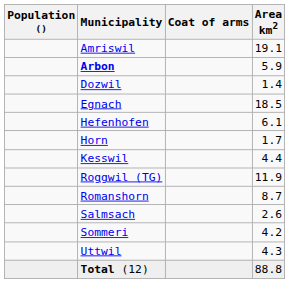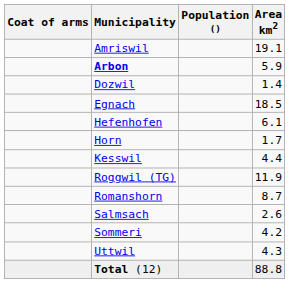 <table class="wikitable">
 <tr>
+<th>Coat of arms</th>
+<th>Municipality</th>
 <th>Population<br><small>()</small></th>
-<th>Municipality</th>
-<th>Coat of arms</th>
 <th>Area <br>km<sup>2</sup></th>
 </tr>
 <tr>
 <td align="center"></td>
 <td><a href='#'>Amriswil</a></td>
 <td align="center"></td>
 <td align="right">19.1</td>
 </tr>
 <tr>
 <td align="center"></td>
 <td><strong><a href='#'>Arbon</a></strong></td>
 <td align="center"></td>
 <td align="right">5.9</td>
 </tr>
 <tr>
 <td align="center"></td>
 <td><a href='#'>Dozwil</a></td>
 <td align="center"></td>
 <td align="right">1.4</td>
 </tr>
 <tr>
 <td align="center"></td>
 <td><a href='#'>Egnach</a></td>
 <td align="center"></td>
 <td align="right">18.5</td>
 </tr>
 <tr>
 <td align="center"></td>
 <td><a href='#'>Hefenhofen</a></td>
 <td align="center"></td>
 <td align="right">6.1</td>
 </tr>
 <tr>
 <td align="center"></td>
 <td><a href='#'>Horn</a></td>
 <td align="center"></td>
 <td align="right">1.7</td>
 </tr>
 <tr>
 <td align="center"></td>
 <td><a href='#'>Kesswil</a></td>
 <td align="center"></td>
 <td align="right">4.4</td>
 </tr>
 <tr>
 <td align="center"></td>
 <td><a href='#'>Roggwil (TG)</a></td>
 <td align="center"></td>
 <td align="right">11.9</td>
 </tr>
 <tr>
 <td align="center"></td>
 <td><a href='#'>Romanshorn</a></td>
 <td align="center"></td>
 <td align="right">8.7</td>
 </tr>
 <tr>
 <td align="center"></td>
 <td><a href='#'>Salmsach</a></td>
 <td align="center"></td>
 <td align="right">2.6</td>
 </tr>
 <tr>
 <td align="center"></td>
 <td><a href='#'>Sommeri</a></td>
 <td align="center"></td>
 <td align="right">4.2</td>
 </tr>
 <tr>
 <td align="center"></td>
 <td><a href='#'>Uttwil</a></td>
 <td align="center"></td>
 <td align="right">4.3</td>
 </tr>
 <tr style="background-color:#EFEFEF;">
+<td></td>
+<td><strong>Total</strong> (12)</td>
 <td align="center"></td>
-<td><strong>Total</strong> (12)</td>
-<td></td>
 <td align="right">88.8</td>
 </tr>
 </table>
